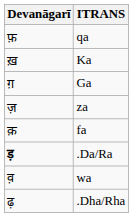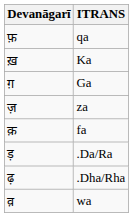 <table class="wikitable">
 <tr>
 <th>Devanāgarī</th>
 <th>ITRANS</th>
 </tr>
 <tr>
 <td>फ़</td>
 <td>qa</td>
 </tr>
 <tr>
 <td>ख़</td>
 <td>Ka</td>
 </tr>
 <tr>
 <td>ग़</td>
 <td>Ga</td>
 </tr>
 <tr>
 <td>ज़</td>
 <td>za</td>
 </tr>
 <tr>
 <td>क़</td>
 <td>fa</td>
 </tr>
 <tr>
-<td><strong>ड़</strong></td>
+<td>ड़</td>
 <td>.Da/Ra</td>
+</tr>
+<tr>
+<td>ढ़</td>
+<td>.Dha/Rha</td>
 </tr>
 <tr>
 <td>व़</td>
 <td>wa</td>
 </tr>
-<tr>
-<td>ढ़</td>
-<td>.Dha/Rha</td>
-</tr>
 </table>
